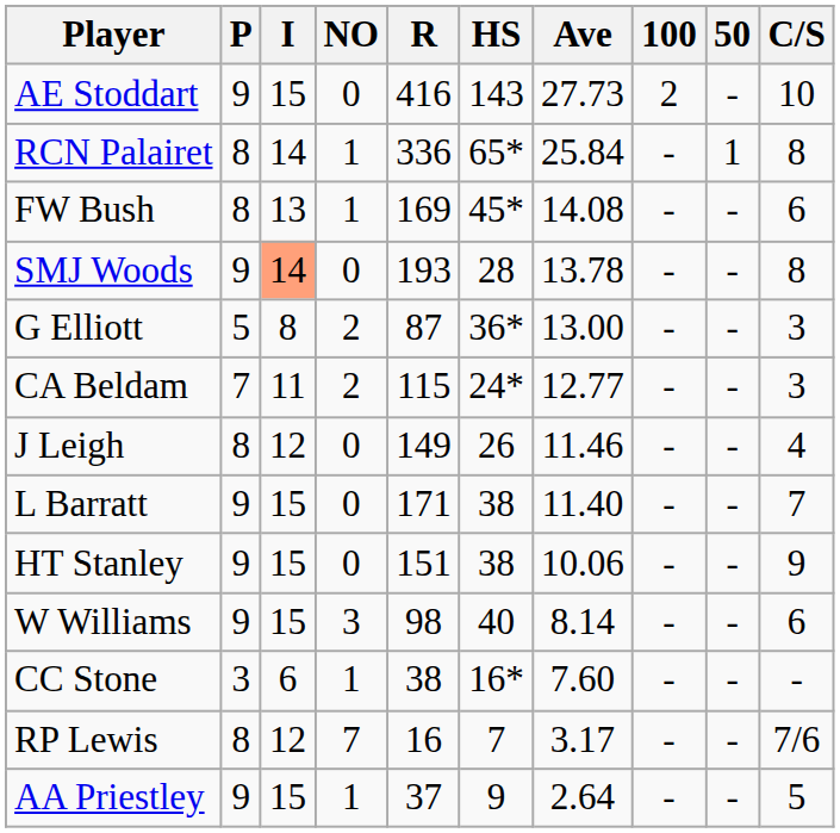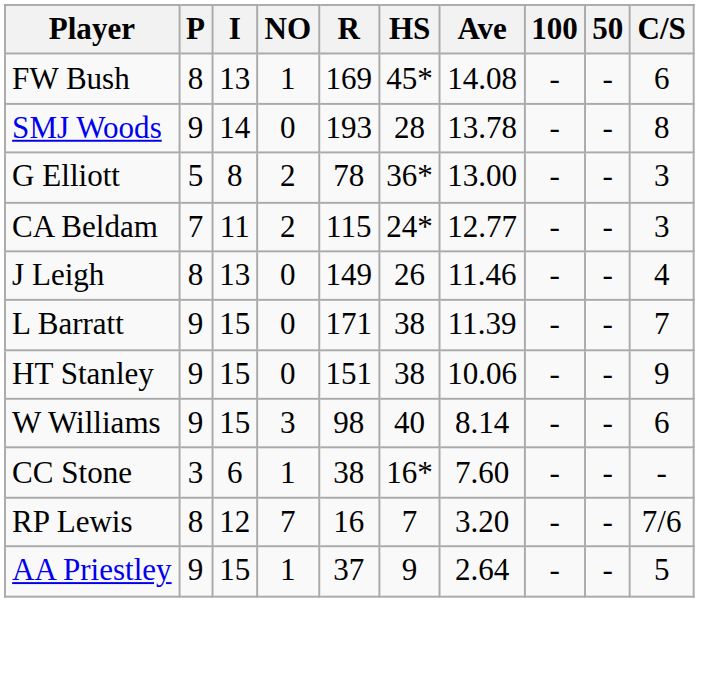 <table class="wikitable" style="text-align: center;">
 <tr>
 <th align=left>Player</th>
 <th>P</th>
 <th>I</th>
 <th>NO</th>
 <th>R</th>
 <th>HS</th>
 <th>Ave</th>
 <th>100</th>
 <th>50</th>
 <th>C/S</th>
-</tr>
-<tr>
-<td align=left><a href='#'>AE Stoddart</a></td>
-<td>9</td>
-<td>15</td>
-<td>0</td>
-<td>416</td>
-<td>143</td>
-<td>27.73</td>
-<td>2</td>
-<td>-</td>
-<td>10</td>
-</tr>
-<tr>
-<td align=left><a href='#'>RCN Palairet</a></td>
-<td>8</td>
-<td>14</td>
-<td>1</td>
-<td>336</td>
-<td>65*</td>
-<td>25.84</td>
-<td>-</td>
-<td>1</td>
-<td>8</td>
 </tr>
 <tr>
 <td align=left>FW Bush</td>
 <td>8</td>
 <td>13</td>
 <td>1</td>
 <td>169</td>
 <td>45*</td>
 <td>14.08</td>
 <td>-</td>
 <td>-</td>
 <td>6</td>
 </tr>
 <tr>
 <td align=left><a href='#'>SMJ Woods</a></td>
 <td>9</td>
-<td style="background: lightsalmon;">14</td>
+<td>14</td>
 <td>0</td>
 <td>193</td>
 <td>28</td>
 <td>13.78</td>
 <td>-</td>
 <td>-</td>
 <td>8</td>
 </tr>
 <tr>
 <td align=left>G Elliott</td>
 <td>5</td>
 <td>8</td>
 <td>2</td>
-<td>87</td>
+<td>78</td>
 <td>36*</td>
 <td>13.00</td>
 <td>-</td>
 <td>-</td>
 <td>3</td>
 </tr>
 <tr>
 <td align=left>CA Beldam</td>
 <td>7</td>
 <td>11</td>
 <td>2</td>
 <td>115</td>
 <td>24*</td>
 <td>12.77</td>
 <td>-</td>
 <td>-</td>
 <td>3</td>
 </tr>
 <tr>
 <td align=left>J Leigh</td>
 <td>8</td>
-<td>12</td>
+<td>13</td>
 <td>0</td>
 <td>149</td>
 <td>26</td>
 <td>11.46</td>
 <td>-</td>
 <td>-</td>
 <td>4</td>
 </tr>
 <tr>
 <td align=left>L Barratt</td>
 <td>9</td>
 <td>15</td>
 <td>0</td>
 <td>171</td>
 <td>38</td>
-<td>11.40</td>
+<td>11.39</td>
 <td>-</td>
 <td>-</td>
 <td>7</td>
 </tr>
 <tr>
 <td align=left>HT Stanley</td>
 <td>9</td>
 <td>15</td>
 <td>0</td>
 <td>151</td>
 <td>38</td>
 <td>10.06</td>
 <td>-</td>
 <td>-</td>
 <td>9</td>
 </tr>
 <tr>
 <td align=left>W Williams</td>
 <td>9</td>
 <td>15</td>
 <td>3</td>
 <td>98</td>
 <td>40</td>
 <td>8.14</td>
 <td>-</td>
 <td>-</td>
 <td>6</td>
 </tr>
 <tr>
 <td align=left>CC Stone</td>
 <td>3</td>
 <td>6</td>
 <td>1</td>
 <td>38</td>
 <td>16*</td>
 <td>7.60</td>
 <td>-</td>
 <td>-</td>
 <td>-</td>
 </tr>
 <tr>
 <td align=left>RP Lewis</td>
 <td>8</td>
 <td>12</td>
 <td>7</td>
 <td>16</td>
 <td>7</td>
-<td>3.17</td>
+<td>3.20</td>
 <td>-</td>
 <td>-</td>
 <td>7/6</td>
 </tr>
 <tr>
 <td align=left><a href='#'>AA Priestley</a></td>
 <td>9</td>
 <td>15</td>
 <td>1</td>
 <td>37</td>
 <td>9</td>
 <td>2.64</td>
 <td>-</td>
 <td>-</td>
 <td>5</td>
 </tr>
 </table>
